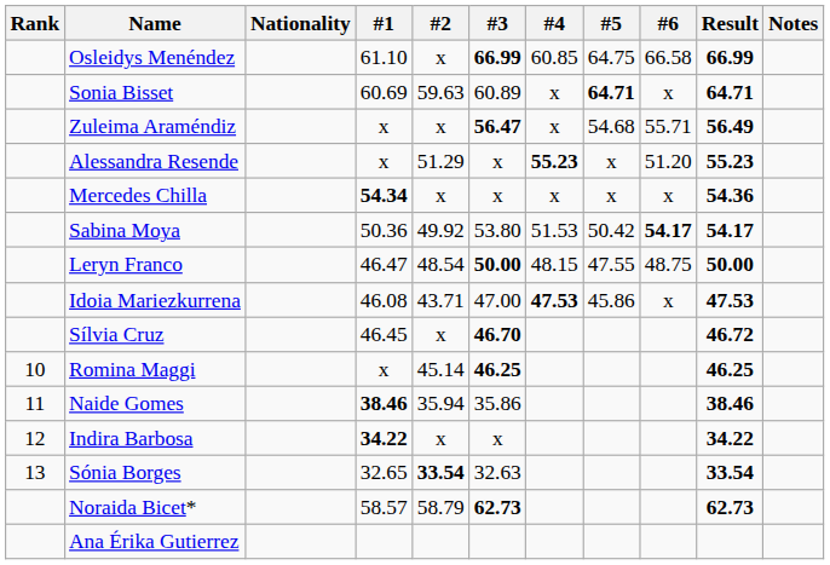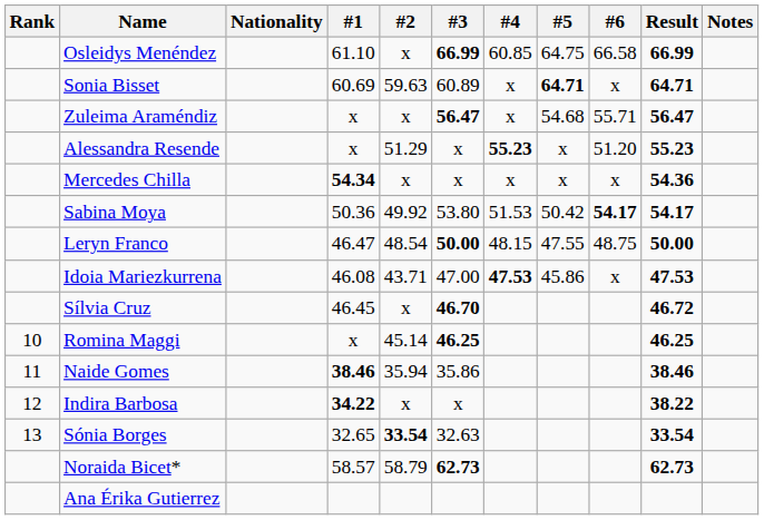 <table class="wikitable sortable" style="text-align:center;font-size:95%">
 <tr>
 <th>Rank</th>
 <th>Name</th>
 <th>Nationality</th>
 <th>#1</th>
 <th>#2</th>
 <th>#3</th>
 <th>#4</th>
 <th>#5</th>
 <th>#6</th>
 <th>Result</th>
 <th>Notes</th>
 </tr>
 <tr>
 <td></td>
 <td align=left><a href='#'>Osleidys Menéndez</a></td>
 <td align=left></td>
 <td>61.10</td>
 <td>x</td>
 <td><strong>66.99</strong></td>
 <td>60.85</td>
 <td>64.75</td>
 <td>66.58</td>
 <td><strong>66.99</strong></td>
 <td></td>
 </tr>
 <tr>
 <td></td>
 <td align=left><a href='#'>Sonia Bisset</a></td>
 <td align=left></td>
 <td>60.69</td>
 <td>59.63</td>
 <td>60.89</td>
 <td>x</td>
 <td><strong>64.71</strong></td>
 <td>x</td>
 <td><strong>64.71</strong></td>
 <td></td>
 </tr>
 <tr>
 <td></td>
 <td align=left><a href='#'>Zuleima Araméndiz</a></td>
 <td align=left></td>
 <td>x</td>
 <td>x</td>
 <td><strong>56.47</strong></td>
 <td>x</td>
 <td>54.68</td>
 <td>55.71</td>
-<td><strong>56.49</strong></td>
+<td><strong>56.47</strong></td>
 <td></td>
 </tr>
 <tr>
 <td></td>
 <td align=left><a href='#'>Alessandra Resende</a></td>
 <td align=left></td>
 <td>x</td>
 <td>51.29</td>
 <td>x</td>
 <td><strong>55.23</strong></td>
 <td>x</td>
 <td>51.20</td>
 <td><strong>55.23</strong></td>
 <td></td>
 </tr>
 <tr>
 <td></td>
 <td align=left><a href='#'>Mercedes Chilla</a></td>
 <td align=left></td>
 <td><strong>54.34</strong></td>
 <td>x</td>
 <td>x</td>
 <td>x</td>
 <td>x</td>
 <td>x</td>
 <td><strong>54.36</strong></td>
 <td></td>
 </tr>
 <tr>
 <td></td>
 <td align=left><a href='#'>Sabina Moya</a></td>
 <td align=left></td>
 <td>50.36</td>
 <td>49.92</td>
 <td>53.80</td>
 <td>51.53</td>
 <td>50.42</td>
 <td><strong>54.17</strong></td>
 <td><strong>54.17</strong></td>
 <td></td>
 </tr>
 <tr>
 <td></td>
 <td align=left><a href='#'>Leryn Franco</a></td>
 <td align=left></td>
 <td>46.47</td>
 <td>48.54</td>
 <td><strong>50.00</strong></td>
 <td>48.15</td>
 <td>47.55</td>
 <td>48.75</td>
 <td><strong>50.00</strong></td>
 <td></td>
 </tr>
 <tr>
 <td></td>
 <td align=left><a href='#'>Idoia Mariezkurrena</a></td>
 <td align=left></td>
 <td>46.08</td>
 <td>43.71</td>
 <td>47.00</td>
 <td><strong>47.53</strong></td>
 <td>45.86</td>
 <td>x</td>
 <td><strong>47.53</strong></td>
 <td></td>
 </tr>
 <tr>
 <td></td>
 <td align=left><a href='#'>Sílvia Cruz</a></td>
 <td align=left></td>
 <td>46.45</td>
 <td>x</td>
 <td><strong>46.70</strong></td>
 <td></td>
 <td></td>
 <td></td>
 <td><strong>46.72</strong></td>
 <td></td>
 </tr>
 <tr>
 <td>10</td>
 <td align=left><a href='#'>Romina Maggi</a></td>
 <td align=left></td>
 <td>x</td>
 <td>45.14</td>
 <td><strong>46.25</strong></td>
 <td></td>
 <td></td>
 <td></td>
 <td><strong>46.25</strong></td>
 <td></td>
 </tr>
 <tr>
 <td>11</td>
 <td align=left><a href='#'>Naide Gomes</a></td>
 <td align=left></td>
 <td><strong>38.46</strong></td>
 <td>35.94</td>
 <td>35.86</td>
 <td></td>
 <td></td>
 <td></td>
 <td><strong>38.46</strong></td>
 <td></td>
 </tr>
 <tr>
 <td>12</td>
 <td align=left><a href='#'>Indira Barbosa</a></td>
 <td align=left></td>
 <td><strong>34.22</strong></td>
 <td>x</td>
 <td>x</td>
 <td></td>
 <td></td>
 <td></td>
-<td><strong>34.22</strong></td>
+<td><strong>38.22</strong></td>
 <td></td>
 </tr>
 <tr>
 <td>13</td>
 <td align=left><a href='#'>Sónia Borges</a></td>
 <td align=left></td>
 <td>32.65</td>
 <td><strong>33.54</strong></td>
 <td>32.63</td>
 <td></td>
 <td></td>
 <td></td>
 <td><strong>33.54</strong></td>
 <td></td>
 </tr>
 <tr>
 <td></td>
 <td align=left><a href='#'>Noraida Bicet</a>*</td>
 <td align=left></td>
 <td>58.57</td>
 <td>58.79</td>
 <td><strong>62.73</strong></td>
 <td></td>
 <td></td>
 <td></td>
 <td><strong>62.73</strong></td>
 <td></td>
 </tr>
 <tr>
 <td></td>
 <td align=left><a href='#'>Ana Érika Gutierrez</a></td>
 <td align=left></td>
 <td></td>
 <td></td>
 <td></td>
 <td></td>
 <td></td>
 <td></td>
 <td><strong></strong></td>
 <td></td>
 </tr>
 </table>
